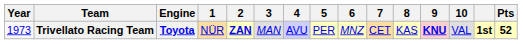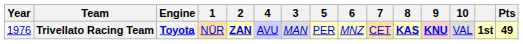 <table class="wikitable" style="text-align:center; font-size:85%">
 <tr>
 <th>Year</th>
 <th>Team</th>
 <th>Engine</th>
 <th>1</th>
 <th>2</th>
+<th>4</th>
 <th>3</th>
-<th>4</th>
 <th>5</th>
 <th>6</th>
 <th>7</th>
 <th>8</th>
 <th>9</th>
 <th>10</th>
 <th></th>
 <th>Pts</th>
 </tr>
 <tr>
-<td><a href='#'>1973</a></td>
+<td><a href='#'>1976</a></td>
 <th nowrap>Trivellato Racing Team</th>
 <th><a href='#'>Toyota</a></th>
 <td style="background:#FFDF9F;"><a href='#'>NÜR</a><br></td>
 <td style="background:#FFFFBF;"><strong><a href='#'>ZAN</a></strong><br></td>
+<td style="background:#CFCFFF;"><a href='#'>AVU</a><br></td>
 <td style="background:#DFDFDF;"><em><a href='#'>MAN</a></em><br></td>
-<td style="background:#CFCFFF;"><a href='#'>AVU</a><br></td>
 <td style="background:#FFFFBF;"><a href='#'>PER</a><br></td>
 <td style="background:#FFFFBF;"><em><a href='#'>MNZ</a></em><br></td>
 <td style="background:#FFDF9F;"><a href='#'>CET</a><br></td>
-<td style="background:#FFFFBF;"><a href='#'>KAS</a><br></td>
+<td style="background:#FFFFBF;"><strong><a href='#'>KAS</a><br></strong></td>
 <td style="background:#FFCFCF;"><strong><a href='#'>KNU</a><br></strong></td>
 <td style="background:#DFDFDF;"><a href='#'>VAL</a><br></td>
 <th style="background:#FFFFBF;">1st</th>
-<th style="background:#FFFFBF;">52</th>
+<th style="background:#FFFFBF;">49</th>
 </tr>
 </table>
